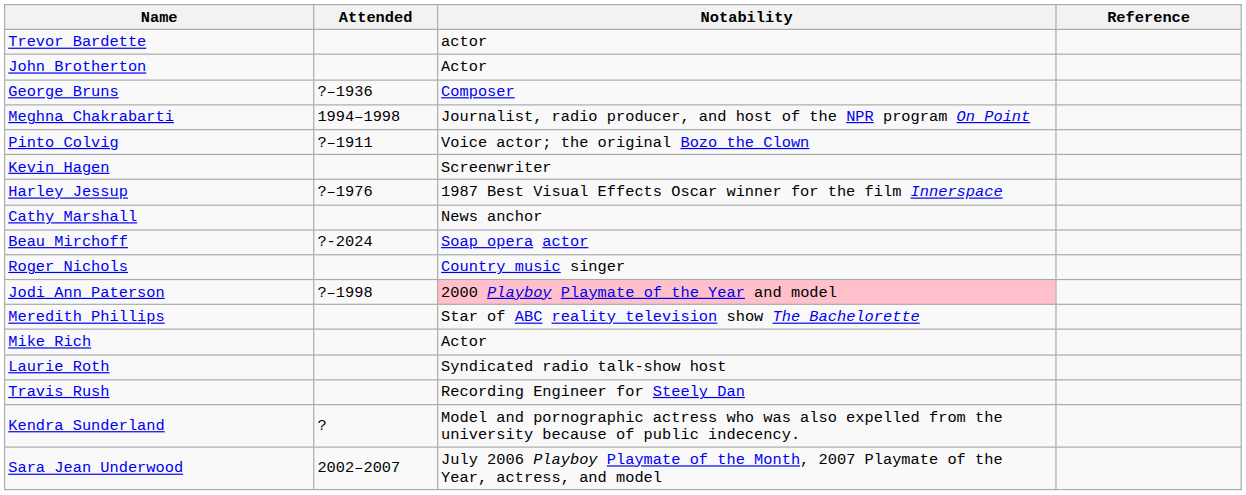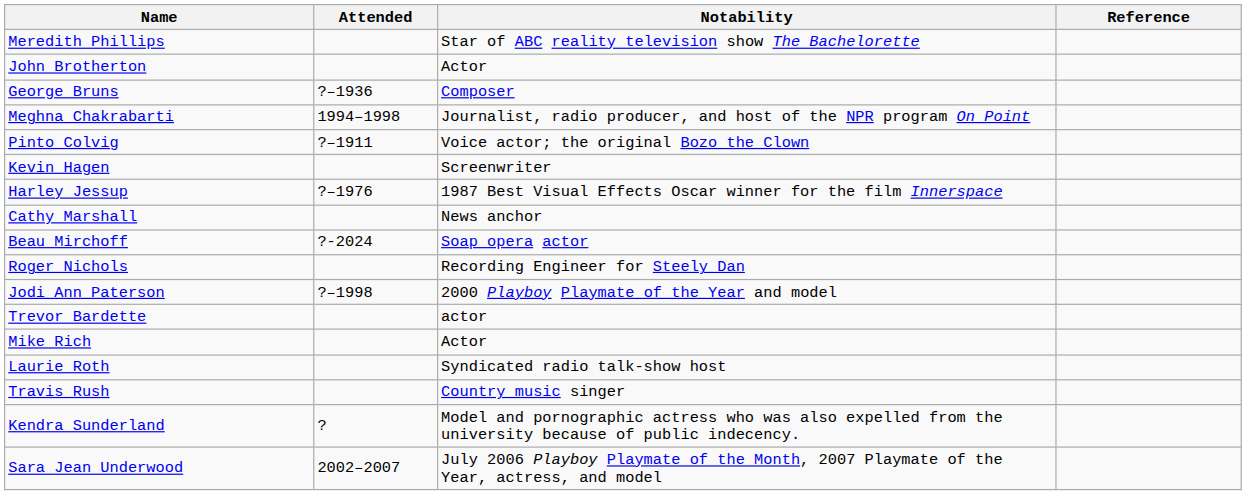 <table class="wikitable sortable" style="width:83%">
 <tr>
 <th width="25%">Name</th>
 <th width="10%">Attended</th>
 <th width="50%">Notability</th>
 <th width="*">Reference</th>
 </tr>
-<tr>
-<td><a href='#'>Trevor Bardette</a></td>
+<tr valign="top">
+<td><a href='#'>Meredith Phillips</a></td>
 <td></td>
-<td>actor</td>
+<td>Star of <a href='#'>ABC</a> <a href='#'>reality television</a> show <em><a href='#'>The Bachelorette</a></em></td>
 <td></td>
 </tr>
 <tr valign="top">
 <td><a href='#'>John Brotherton</a></td>
 <td></td>
 <td>Actor</td>
 <td></td>
 </tr>
 <tr valign="top">
 <td><a href='#'>George Bruns</a></td>
 <td>?–1936</td>
 <td><a href='#'>Composer</a></td>
 <td></td>
 </tr>
 <tr valign="top">
 <td><a href='#'>Meghna Chakrabarti</a></td>
 <td>1994–1998</td>
 <td>Journalist, radio producer, and host of the <a href='#'>NPR</a> program <em><a href='#'>On Point</a></em></td>
 </tr>
 <tr valign="top">
 <td><a href='#'>Pinto Colvig</a></td>
 <td>?–1911</td>
 <td>Voice actor; the original <a href='#'>Bozo the Clown</a></td>
 <td></td>
 </tr>
 <tr valign="top">
 <td><a href='#'>Kevin Hagen</a></td>
 <td></td>
 <td>Screenwriter</td>
 <td></td>
 </tr>
 <tr valign="top">
 <td><a href='#'>Harley Jessup</a></td>
 <td>?–1976</td>
 <td>1987 Best Visual Effects Oscar winner for the film <em><a href='#'>Innerspace</a></em></td>
 <td></td>
 </tr>
 <tr>
 <td><a href='#'>Cathy Marshall</a></td>
 <td></td>
 <td>News anchor</td>
 <td></td>
 </tr>
 <tr>
 <td><a href='#'>Beau Mirchoff</a></td>
 <td>?-2024</td>
 <td><a href='#'>Soap opera</a> <a href='#'>actor</a></td>
 <td></td>
 </tr>
 <tr>
 <td><a href='#'>Roger Nichols</a></td>
 <td></td>
-<td><a href='#'>Country music</a> singer</td>
+<td>Recording Engineer for <a href='#'>Steely Dan</a></td>
 <td></td>
 </tr>
 <tr>
 <td><a href='#'>Jodi Ann Paterson</a></td>
 <td>?–1998</td>
-<td style="background: pink;">2000 <em><a href='#'>Playboy</a></em> <a href='#'>Playmate of the Year</a> and model</td>
+<td>2000 <em><a href='#'>Playboy</a></em> <a href='#'>Playmate of the Year</a> and model</td>
 <td></td>
 </tr>
-<tr valign="top">
-<td><a href='#'>Meredith Phillips</a></td>
+<tr>
+<td><a href='#'>Trevor Bardette</a></td>
 <td></td>
-<td>Star of <a href='#'>ABC</a> <a href='#'>reality television</a> show <em><a href='#'>The Bachelorette</a></em></td>
+<td>actor</td>
 <td></td>
 </tr>
 <tr valign="top">
 <td><a href='#'>Mike Rich</a></td>
 <td></td>
 <td>Actor</td>
 <td></td>
 </tr>
 <tr valign="top">
 <td><a href='#'>Laurie Roth</a></td>
 <td></td>
 <td>Syndicated radio talk-show host</td>
 <td></td>
 </tr>
 <tr>
 <td><a href='#'>Travis Rush</a></td>
 <td></td>
-<td>Recording Engineer for <a href='#'>Steely Dan</a></td>
+<td><a href='#'>Country music</a> singer</td>
 <td></td>
 </tr>
 <tr>
 <td><a href='#'>Kendra Sunderland</a></td>
 <td>?</td>
 <td>Model and pornographic actress who was also expelled from the university because of public indecency.</td>
 <td></td>
 </tr>
 <tr>
 <td><a href='#'>Sara Jean Underwood</a></td>
 <td>2002–2007</td>
 <td>July 2006 <em>Playboy</em> <a href='#'>Playmate of the Month</a>, 2007 Playmate of the Year, actress, and model</td>
 <td></td>
 </tr>
 </table>
